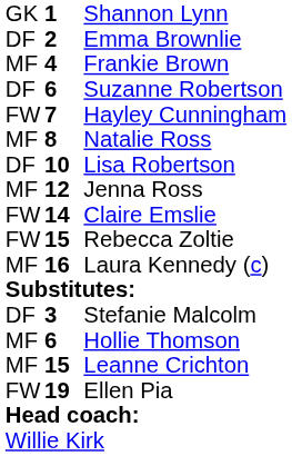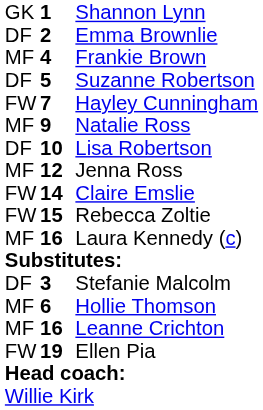 <table style="font-size: 90%" cellspacing="0" cellpadding="0" align="center">
 <tr>
 <th width="25"></th>
 <th width="25"></th>
 <th width="200"></th>
 <th></th>
 </tr>
 <tr>
 <td>GK</td>
 <td><strong>1</strong></td>
 <td><a href='#'>Shannon Lynn</a></td>
 </tr>
 <tr>
 <td>DF</td>
 <td><strong>2</strong></td>
 <td><a href='#'>Emma Brownlie</a></td>
 </tr>
 <tr>
 <td>MF</td>
 <td><strong>4</strong></td>
 <td><a href='#'>Frankie Brown</a></td>
 </tr>
 <tr>
 <td>DF</td>
-<td><strong>6</strong></td>
+<td><strong>5</strong></td>
 <td><a href='#'>Suzanne Robertson</a></td>
 </tr>
 <tr>
 <td>FW</td>
 <td><strong>7</strong></td>
 <td><a href='#'>Hayley Cunningham</a></td>
 </tr>
 <tr>
 <td>MF</td>
-<td><strong>8</strong></td>
+<td><strong>9</strong></td>
 <td><a href='#'>Natalie Ross</a></td>
 <td></td>
 </tr>
 <tr>
 <td>DF</td>
 <td><strong>10</strong></td>
 <td><a href='#'>Lisa Robertson</a></td>
 </tr>
 <tr>
 <td>MF</td>
 <td><strong>12</strong></td>
 <td>Jenna Ross</td>
 <td></td>
 </tr>
 <tr>
 <td>FW</td>
 <td><strong>14</strong></td>
 <td><a href='#'>Claire Emslie</a></td>
 </tr>
 <tr>
 <td>FW</td>
 <td><strong>15</strong></td>
 <td>Rebecca Zoltie</td>
 <td></td>
 </tr>
 <tr>
 <td>MF</td>
 <td><strong>16</strong></td>
 <td>Laura Kennedy (<a href='#'>c</a>)</td>
 <td></td>
 </tr>
 <tr>
 <td colspan=3><strong>Substitutes:</strong></td>
 </tr>
 <tr>
 <td>DF</td>
 <td><strong>3</strong></td>
 <td>Stefanie Malcolm</td>
 <td></td>
 </tr>
 <tr>
 <td>MF</td>
 <td><strong>6</strong></td>
 <td><a href='#'>Hollie Thomson</a></td>
 <td></td>
 </tr>
 <tr>
 <td>MF</td>
-<td><strong>15</strong></td>
+<td><strong>16</strong></td>
 <td><a href='#'>Leanne Crichton</a></td>
 <td></td>
 </tr>
 <tr>
 <td>FW</td>
 <td><strong>19</strong></td>
 <td>Ellen Pia</td>
 <td></td>
 </tr>
 <tr>
 <td colspan=3><strong>Head coach:</strong></td>
 </tr>
 <tr>
 <td colspan="4"><a href='#'>Willie Kirk</a></td>
 </tr>
 </table>
